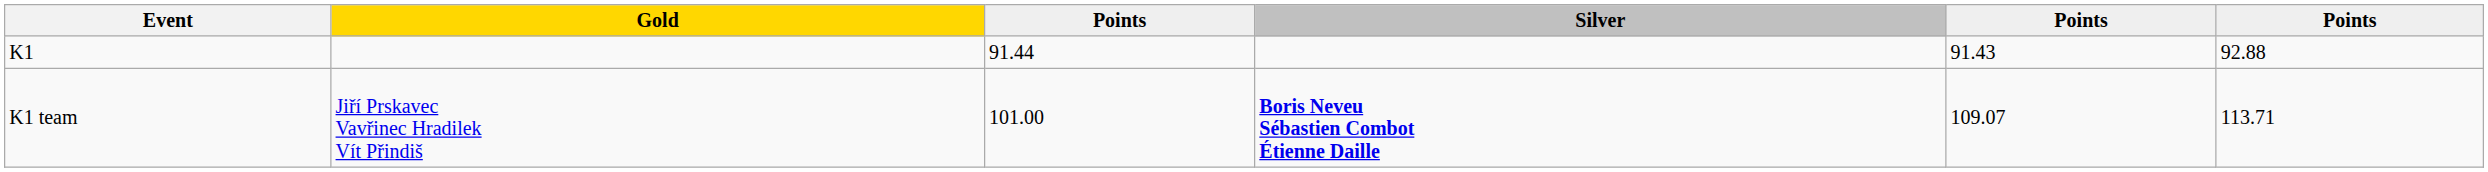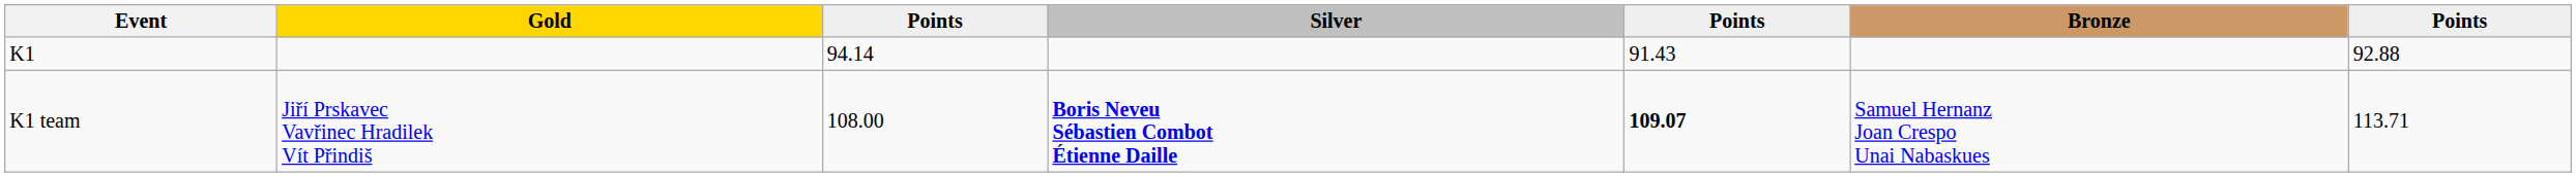 <table class="wikitable" width=100%>
 <tr>
 <th>Event</th>
 <td align=center bgcolor="gold"><strong>Gold</strong></td>
 <td align=center bgcolor="EFEFEF"><strong>Points</strong></td>
 <td align=center bgcolor="silver"><strong>Silver</strong></td>
 <td align=center bgcolor="EFEFEF"><strong>Points</strong></td>
+<td align=center bgcolor="CC9966"><strong>Bronze</strong></td>
 <td align=center bgcolor="EFEFEF"><strong>Points</strong></td>
 </tr>
 <tr>
 <td>K1</td>
 <td></td>
-<td>91.44</td>
+<td>94.14</td>
 <td></td>
 <td>91.43</td>
+<td></td>
 <td>92.88</td>
 </tr>
 <tr>
 <td>K1 team</td>
 <td><br><a href='#'>Jiří Prskavec</a><br><a href='#'>Vavřinec Hradilek</a><br><a href='#'>Vít Přindiš</a></td>
-<td>101.00</td>
+<td>108.00</td>
 <td><strong><br><a href='#'>Boris Neveu</a><br><a href='#'>Sébastien Combot</a><br><a href='#'>Étienne Daille</a></strong></td>
-<td>109.07</td>
+<td><strong>109.07</strong></td>
+<td><br><a href='#'>Samuel Hernanz</a><br><a href='#'>Joan Crespo</a><br><a href='#'>Unai Nabaskues</a></td>
 <td>113.71</td>
 </tr>
 </table>
